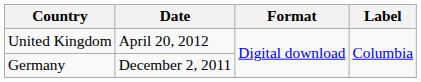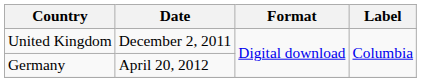 <table class="wikitable">
 <tr>
 <th>Country</th>
 <th>Date</th>
 <th>Format</th>
 <th>Label</th>
 </tr>
 <tr>
 <td scope="row">United Kingdom</td>
-<td>April 20, 2012</td>
+<td>December 2, 2011</td>
 <td rowspan="2"><a href='#'>Digital download</a></td>
 <td rowspan="2"><a href='#'>Columbia</a></td>
 </tr>
 <tr>
 <td scope="row">Germany</td>
-<td>December 2, 2011</td>
+<td>April 20, 2012</td>
 </tr>
 <tr>
 </tr>
 </table>
